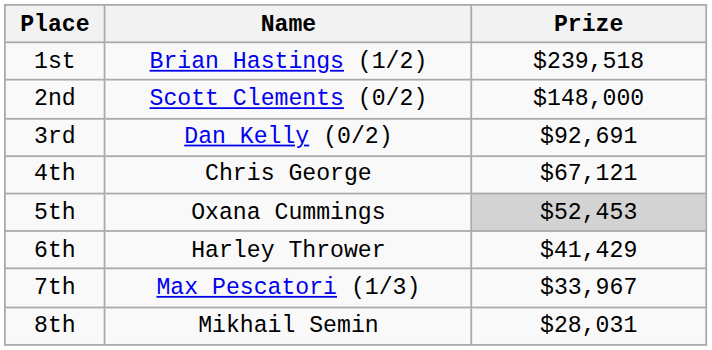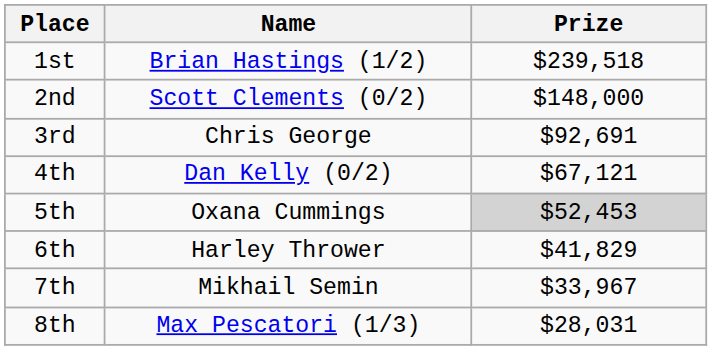 <table class="wikitable">
 <tr>
 <th width="50">Place</th>
 <th width="200">Name</th>
 <th width="125">Prize</th>
 </tr>
 <tr>
 <td align = "center">1st</td>
 <td align = "center"><a href='#'>Brian Hastings</a> (1/2)</td>
 <td align = "center">$239,518</td>
 </tr>
 <tr>
 <td align = "center">2nd</td>
 <td align = "center"><a href='#'>Scott Clements</a> (0/2)</td>
 <td align = "center">$148,000</td>
 </tr>
 <tr>
 <td align = "center">3rd</td>
-<td align = "center"><a href='#'>Dan Kelly</a> (0/2)</td>
+<td align = "center">Chris George</td>
 <td align = "center">$92,691</td>
 </tr>
 <tr>
 <td align = "center">4th</td>
-<td align = "center">Chris George</td>
+<td align = "center"><a href='#'>Dan Kelly</a> (0/2)</td>
 <td align = "center">$67,121</td>
 </tr>
 <tr>
 <td align = "center">5th</td>
 <td align = "center">Oxana Cummings</td>
 <td align = "center" style="background: lightgrey;">$52,453</td>
 </tr>
 <tr>
 <td align = "center">6th</td>
 <td align = "center">Harley Thrower</td>
-<td align = "center">$41,429</td>
+<td align = "center">$41,829</td>
 </tr>
 <tr>
 <td align = "center">7th</td>
-<td align = "center"><a href='#'>Max Pescatori</a> (1/3)</td>
+<td align = "center">Mikhail Semin</td>
 <td align = "center">$33,967</td>
 </tr>
 <tr>
 <td align = "center">8th</td>
-<td align = "center">Mikhail Semin</td>
+<td align = "center"><a href='#'>Max Pescatori</a> (1/3)</td>
 <td align = "center">$28,031</td>
 </tr>
 </table>
